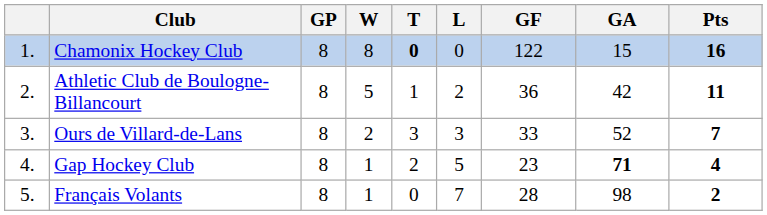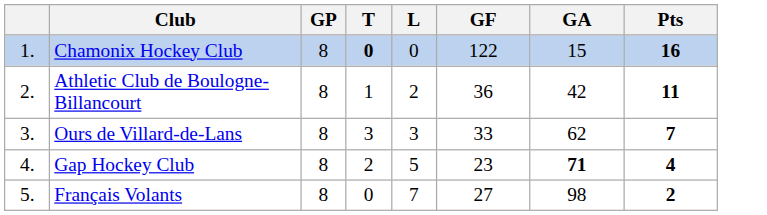 <table class="wikitable">
 <tr>
 <th width="30"></th>
 <th width="200">Club</th>
 <th width="30">GP</th>
-<th width="30">W</th>
 <th width="30">T</th>
 <th width="30">L</th>
 <th width="70">GF</th>
 <th width="70">GA</th>
 <th width="70">Pts</th>
 </tr>
 <tr bgcolor="#BCD2EE" align="center">
 <td>1.</td>
 <td align="left"><a href='#'>Chamonix Hockey Club</a></td>
-<td>8</td>
 <td>8</td>
 <td><strong>0</strong></td>
 <td>0</td>
 <td>122</td>
 <td>15</td>
 <td><strong>16</strong></td>
 </tr>
 <tr bgcolor="#FFFFFF" align="center">
 <td>2.</td>
 <td align="left"><a href='#'>Athletic Club de Boulogne-Billancourt</a></td>
 <td>8</td>
-<td>5</td>
 <td>1</td>
 <td>2</td>
 <td>36</td>
 <td>42</td>
 <td><strong>11</strong></td>
 </tr>
 <tr bgcolor="#FFFFFF" align="center">
 <td>3.</td>
 <td align="left"><a href='#'>Ours de Villard-de-Lans</a></td>
 <td>8</td>
-<td>2</td>
 <td>3</td>
 <td>3</td>
 <td>33</td>
-<td>52</td>
+<td>62</td>
 <td><strong>7</strong></td>
 </tr>
 <tr bgcolor="#FFFFFF" align="center">
 <td>4.</td>
 <td align="left"><a href='#'>Gap Hockey Club</a></td>
 <td>8</td>
-<td>1</td>
 <td>2</td>
 <td>5</td>
 <td>23</td>
 <td><strong>71</strong></td>
 <td><strong>4</strong></td>
 </tr>
 <tr bgcolor="#FFFFFF" align="center">
 <td>5.</td>
 <td align="left"><a href='#'>Français Volants</a></td>
 <td>8</td>
-<td>1</td>
 <td>0</td>
 <td>7</td>
-<td>28</td>
+<td>27</td>
 <td>98</td>
 <td><strong>2</strong></td>
 </tr>
 </table>
